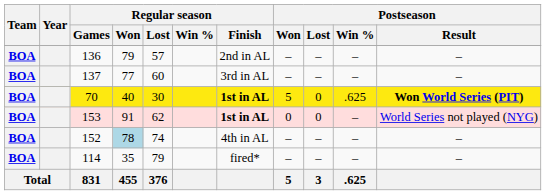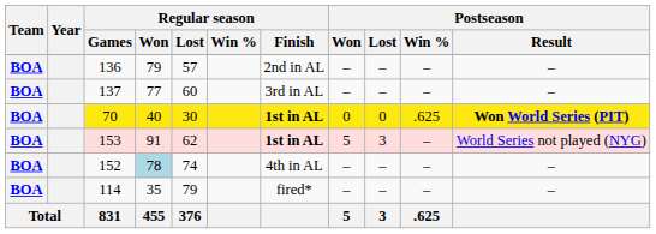 <table class="wikitable" style="font-size: 95%; text-align:center;">
 <tr>
 <th rowspan="2">Team</th>
 <th rowspan="2">Year</th>
 <th colspan="5">Regular season</th>
 <th colspan="4">Postseason</th>
 </tr>
 <tr>
 <th>Games</th>
 <th>Won</th>
 <th>Lost</th>
 <th>Win %</th>
 <th>Finish</th>
 <th>Won</th>
 <th>Lost</th>
 <th>Win %</th>
 <th>Result</th>
 </tr>
 <tr>
 </tr>
 <tr>
 <th><a href='#'>BOA</a></th>
 <th></th>
 <td>136</td>
 <td>79</td>
 <td>57</td>
 <td></td>
 <td>2nd in AL</td>
 <td>–</td>
 <td>–</td>
 <td>–</td>
 <td>–</td>
 </tr>
 <tr>
 <th><a href='#'>BOA</a></th>
 <th></th>
 <td>137</td>
 <td>77</td>
 <td>60</td>
 <td></td>
 <td>3rd in AL</td>
 <td>–</td>
 <td>–</td>
 <td>–</td>
 <td>–</td>
 </tr>
 <tr style="background:#fde910">
 <th><a href='#'>BOA</a></th>
 <th></th>
 <td>70</td>
 <td>40</td>
 <td>30</td>
 <td></td>
 <td><strong>1st in AL</strong></td>
-<td>5</td>
+<td>0</td>
 <td>0</td>
 <td>.625</td>
 <td><strong>Won <a href='#'>World Series</a> (<a href='#'>PIT</a>)</strong></td>
 </tr>
 <tr style="background:#fdd">
 <th><a href='#'>BOA</a></th>
 <th></th>
 <td>153</td>
 <td>91</td>
 <td>62</td>
 <td></td>
 <td><strong>1st in AL</strong></td>
-<td>0</td>
-<td>0</td>
+<td>5</td>
+<td>3</td>
 <td>–</td>
 <td><a href='#'>World Series</a> not played (<a href='#'>NYG</a>)</td>
 </tr>
 <tr>
 <th><a href='#'>BOA</a></th>
 <th></th>
 <td>152</td>
 <td style="background: lightblue;">78</td>
 <td>74</td>
 <td></td>
 <td>4th in AL</td>
 <td>–</td>
 <td>–</td>
 <td>–</td>
 <td>–</td>
 </tr>
 <tr>
 <th><a href='#'>BOA</a></th>
 <th></th>
 <td>114</td>
 <td>35</td>
 <td>79</td>
 <td></td>
 <td>fired*</td>
 <td>–</td>
 <td>–</td>
 <td>–</td>
 <td>–</td>
 </tr>
 <tr>
 <th colspan="2">Total</th>
 <th>831</th>
 <th>455</th>
 <th>376</th>
 <th></th>
 <th></th>
 <th>5</th>
 <th>3</th>
 <th>.625</th>
 <th></th>
 </tr>
 </table>
